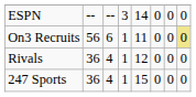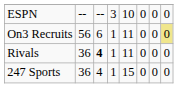 <table class="wikitable">
 <tr>
 </tr>
 <tr>
 <td>ESPN </td>
 <td>--</td>
 <td>--</td>
 <td>3</td>
-<td>14</td>
+<td>10</td>
 <td>0</td>
 <td>0</td>
 <td>0</td>
 </tr>
 <tr>
 <td>On3 Recruits </td>
 <td>56</td>
 <td>6</td>
 <td>1</td>
 <td>11</td>
 <td>0</td>
 <td>0</td>
 <td style="background: khaki;">0</td>
 </tr>
 <tr>
 <td>Rivals </td>
 <td>36</td>
-<td>4</td>
+<td><strong>4</strong></td>
 <td>1</td>
-<td>12</td>
+<td>11</td>
 <td>0</td>
 <td>0</td>
 <td>0</td>
 </tr>
 <tr>
 <td>247 Sports </td>
 <td>36</td>
 <td>4</td>
 <td>1</td>
 <td>15</td>
 <td>0</td>
 <td>0</td>
 <td>0</td>
 </tr>
 </table>
